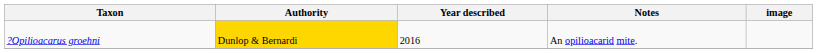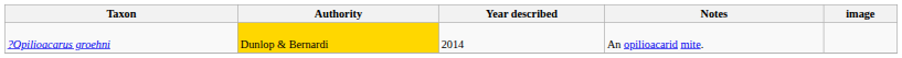 <table class="wikitable sortable" align="center" width="100%">
 <tr>
 <th>Taxon</th>
 <th>Authority</th>
 <th>Year described</th>
 <th>Notes</th>
 <th>image</th>
 </tr>
 <tr>
 <td><br><em><a href='#'>?Opilioacarus groehni</a></em></td>
 <td style="background: gold;"><br>Dunlop & Bernardi</td>
-<td><br>2016</td>
+<td><br>2014</td>
 <td><br>An <a href='#'>opilioacarid</a> <a href='#'>mite</a>.</td>
 <td></td>
 </tr>
 <tr>
 </tr>
 </table>
